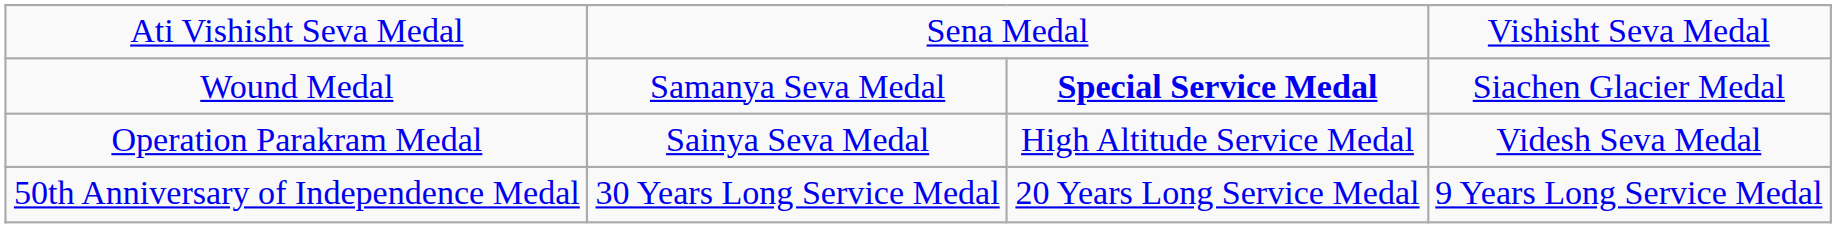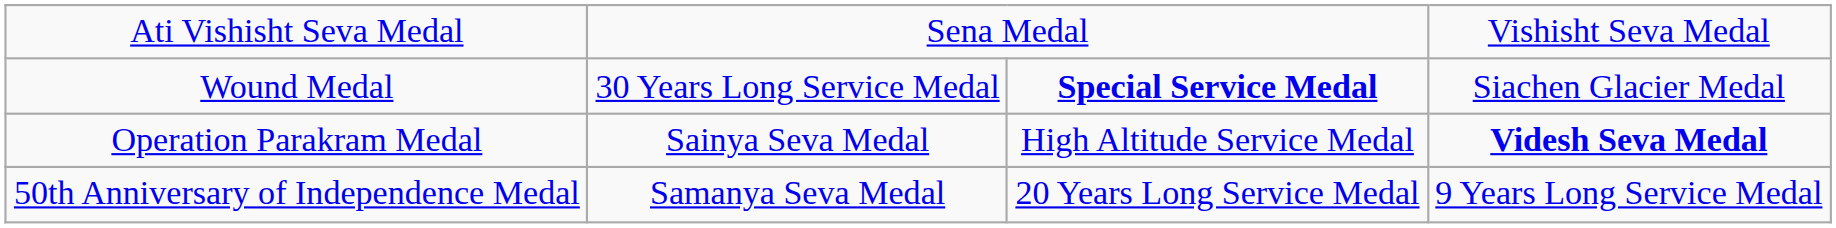 <table class="wikitable" style="margin:1em auto; text-align:center;">
 <tr>
 <td colspan="1"><a href='#'>Ati Vishisht Seva Medal</a></td>
 <td colspan="2"><a href='#'>Sena Medal</a></td>
 <td colspan="1"><a href='#'>Vishisht Seva Medal</a></td>
 </tr>
 <tr>
 <td><a href='#'>Wound Medal</a></td>
-<td><a href='#'>Samanya Seva Medal</a></td>
+<td><a href='#'>30 Years Long Service Medal</a></td>
 <td><strong><a href='#'>Special Service Medal</a></strong></td>
 <td><a href='#'>Siachen Glacier Medal</a></td>
 </tr>
 <tr>
 <td><a href='#'>Operation Parakram Medal</a></td>
 <td><a href='#'>Sainya Seva Medal</a></td>
 <td><a href='#'>High Altitude Service Medal</a></td>
-<td><a href='#'>Videsh Seva Medal</a></td>
+<td><strong><a href='#'>Videsh Seva Medal</a></strong></td>
 </tr>
 <tr>
 <td><a href='#'>50th Anniversary of Independence Medal</a></td>
-<td><a href='#'>30 Years Long Service Medal</a></td>
+<td><a href='#'>Samanya Seva Medal</a></td>
 <td><a href='#'>20 Years Long Service Medal</a></td>
 <td><a href='#'>9 Years Long Service Medal</a></td>
 </tr>
 </table>
